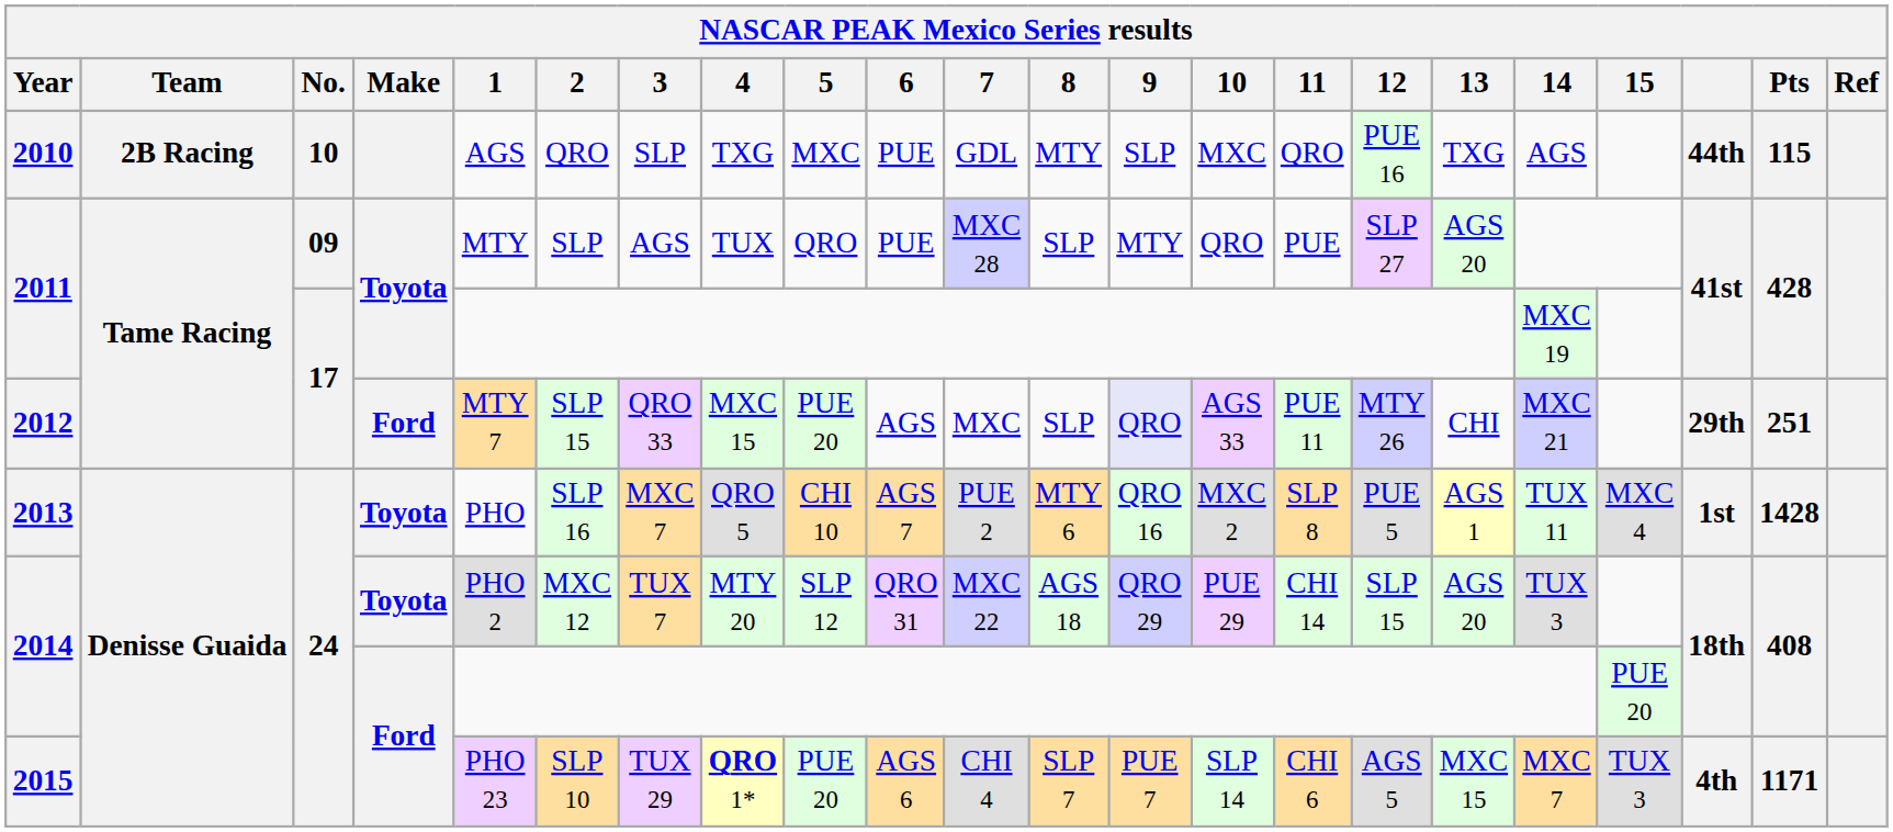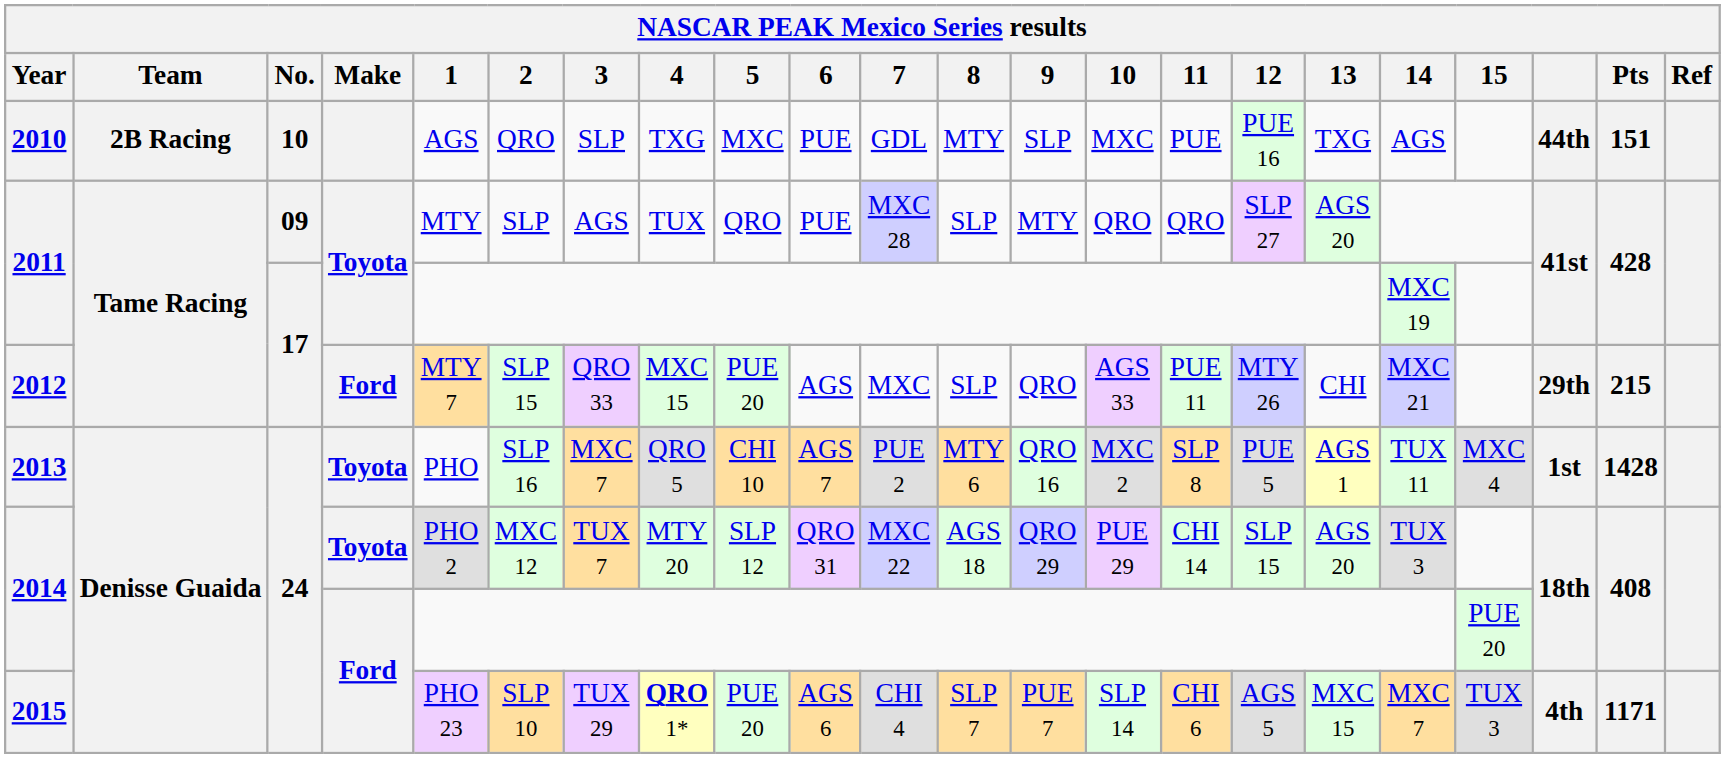 <table class="wikitable" style="text-align:center; font-size:75%">
 <tr>
 <th colspan=24><a href='#'>NASCAR PEAK Mexico Series</a> results</th>
 </tr>
 <tr>
 <th>Year</th>
 <th>Team</th>
 <th>No.</th>
 <th>Make</th>
 <th>1</th>
 <th>2</th>
 <th>3</th>
 <th>4</th>
 <th>5</th>
 <th>6</th>
 <th>7</th>
 <th>8</th>
 <th>9</th>
 <th>10</th>
 <th>11</th>
 <th>12</th>
 <th>13</th>
 <th>14</th>
 <th>15</th>
 <th></th>
 <th>Pts</th>
 <th>Ref</th>
 </tr>
 <tr>
 <th><a href='#'>2010</a></th>
 <th>2B Racing</th>
 <th>10</th>
 <th></th>
 <td><a href='#'>AGS</a></td>
 <td><a href='#'>QRO</a></td>
 <td><a href='#'>SLP</a></td>
 <td><a href='#'>TXG</a></td>
 <td><a href='#'>MXC</a></td>
 <td><a href='#'>PUE</a></td>
 <td><a href='#'>GDL</a></td>
 <td><a href='#'>MTY</a></td>
 <td><a href='#'>SLP</a></td>
 <td><a href='#'>MXC</a></td>
-<td><a href='#'>QRO</a></td>
+<td><a href='#'>PUE</a></td>
 <td style="background:#DFFFDF;"><a href='#'>PUE</a><br><small>16</small></td>
 <td><a href='#'>TXG</a></td>
 <td><a href='#'>AGS</a></td>
 <td></td>
 <th>44th</th>
-<th>115</th>
+<th>151</th>
 <th></th>
 </tr>
 <tr>
 <th rowspan=2><a href='#'>2011</a></th>
 <th rowspan=3>Tame Racing</th>
 <th>09</th>
 <th rowspan=2><a href='#'>Toyota</a></th>
 <td><a href='#'>MTY</a></td>
 <td><a href='#'>SLP</a></td>
 <td><a href='#'>AGS</a></td>
 <td><a href='#'>TUX</a></td>
 <td><a href='#'>QRO</a></td>
 <td><a href='#'>PUE</a></td>
 <td style="background:#CFCFFF;"><a href='#'>MXC</a><br><small>28</small></td>
 <td><a href='#'>SLP</a></td>
 <td><a href='#'>MTY</a></td>
 <td><a href='#'>QRO</a></td>
-<td><a href='#'>PUE</a></td>
+<td><a href='#'>QRO</a></td>
 <td style="background:#EFCFFF;"><a href='#'>SLP</a><br><small>27</small></td>
 <td style="background:#DFFFDF;"><a href='#'>AGS</a><br><small>20</small></td>
 <td colspan=2></td>
 <th rowspan=2>41st</th>
 <th rowspan=2>428</th>
 <th rowspan=2></th>
 </tr>
 <tr>
 <th rowspan=2>17</th>
 <td colspan=13></td>
 <td style="background:#DFFFDF;"><a href='#'>MXC</a><br><small>19</small></td>
 <td></td>
 </tr>
 <tr>
 <th><a href='#'>2012</a></th>
 <th><a href='#'>Ford</a></th>
 <td style="background:#FFDF9F;"><a href='#'>MTY</a><br><small>7</small></td>
 <td style="background:#DFFFDF;"><a href='#'>SLP</a><br><small>15</small></td>
 <td style="background:#EFCFFF;"><a href='#'>QRO</a><br><small>33</small></td>
 <td style="background:#DFFFDF;"><a href='#'>MXC</a><br><small>15</small></td>
 <td style="background:#DFFFDF;"><a href='#'>PUE</a><br><small>20</small></td>
 <td><a href='#'>AGS</a></td>
 <td><a href='#'>MXC</a></td>
 <td><a href='#'>SLP</a></td>
-<td style="background: lavender;"><a href='#'>QRO</a></td>
+<td><a href='#'>QRO</a></td>
 <td style="background:#EFCFFF;"><a href='#'>AGS</a><br><small>33</small></td>
 <td style="background:#DFFFDF;"><a href='#'>PUE</a><br><small>11</small></td>
 <td style="background:#CFCFFF;"><a href='#'>MTY</a><br><small>26</small></td>
 <td><a href='#'>CHI</a></td>
 <td style="background:#CFCFFF;"><a href='#'>MXC</a><br><small>21</small></td>
 <td></td>
 <th>29th</th>
-<th>251</th>
+<th>215</th>
 <th></th>
 </tr>
 <tr>
 <th><a href='#'>2013</a></th>
 <th rowspan=4>Denisse Guaida</th>
 <th rowspan=4>24</th>
 <th><a href='#'>Toyota</a></th>
 <td><a href='#'>PHO</a></td>
 <td style="background:#DFFFDF;"><a href='#'>SLP</a><br><small>16</small></td>
 <td style="background:#FFDF9F;"><a href='#'>MXC</a><br><small>7</small></td>
 <td style="background:#DFDFDF;"><a href='#'>QRO</a><br><small>5</small></td>
 <td style="background:#FFDF9F;"><a href='#'>CHI</a><br><small>10</small></td>
 <td style="background:#FFDF9F;"><a href='#'>AGS</a><br><small>7</small></td>
 <td style="background:#DFDFDF;"><a href='#'>PUE</a><br><small>2</small></td>
 <td style="background:#FFDF9F;"><a href='#'>MTY</a><br><small>6</small></td>
 <td style="background:#DFFFDF;"><a href='#'>QRO</a><br><small>16</small></td>
 <td style="background:#DFDFDF;"><a href='#'>MXC</a><br><small>2</small></td>
 <td style="background:#FFDF9F;"><a href='#'>SLP</a><br><small>8</small></td>
 <td style="background:#DFDFDF;"><a href='#'>PUE</a><br><small>5</small></td>
 <td style="background:#FFFFBF;"><a href='#'>AGS</a><br><small>1</small></td>
 <td style="background:#DFFFDF;"><a href='#'>TUX</a><br><small>11</small></td>
 <td style="background:#DFDFDF;"><a href='#'>MXC</a><br><small>4</small></td>
 <th>1st</th>
 <th>1428</th>
 <th></th>
 </tr>
 <tr>
 <th rowspan=2><a href='#'>2014</a></th>
 <th><a href='#'>Toyota</a></th>
 <td style="background:#DFDFDF;"><a href='#'>PHO</a><br><small>2</small></td>
 <td style="background:#DFFFDF;"><a href='#'>MXC</a><br><small>12</small></td>
 <td style="background:#FFDF9F;"><a href='#'>TUX</a><br><small>7</small></td>
 <td style="background:#DFFFDF;"><a href='#'>MTY</a><br><small>20</small></td>
 <td style="background:#DFFFDF;"><a href='#'>SLP</a><br><small>12</small></td>
 <td style="background:#EFCFFF;"><a href='#'>QRO</a><br><small>31</small></td>
 <td style="background:#CFCFFF;"><a href='#'>MXC</a><br><small>22</small></td>
 <td style="background:#DFFFDF;"><a href='#'>AGS</a><br><small>18</small></td>
 <td style="background:#CFCFFF;"><a href='#'>QRO</a><br><small>29</small></td>
 <td style="background:#EFCFFF;"><a href='#'>PUE</a><br><small>29</small></td>
 <td style="background:#DFFFDF;"><a href='#'>CHI</a><br><small>14</small></td>
 <td style="background:#DFFFDF;"><a href='#'>SLP</a><br><small>15</small></td>
 <td style="background:#DFFFDF;"><a href='#'>AGS</a><br><small>20</small></td>
 <td style="background:#DFDFDF;"><a href='#'>TUX</a><br><small>3</small></td>
 <td></td>
 <th rowspan=2>18th</th>
 <th rowspan=2>408</th>
 <th rowspan=2></th>
 </tr>
 <tr>
 <th rowspan=2><a href='#'>Ford</a></th>
 <td colspan=14></td>
 <td style="background:#DFFFDF;"><a href='#'>PUE</a><br><small>20</small></td>
 </tr>
 <tr>
 <th><a href='#'>2015</a></th>
 <td style="background:#EFCFFF;"><a href='#'>PHO</a><br><small>23</small></td>
 <td style="background:#FFDF9F;"><a href='#'>SLP</a><br><small>10</small></td>
 <td style="background:#EFCFFF;"><a href='#'>TUX</a><br><small>29</small></td>
 <td style="background:#FFFFBF;"><strong><a href='#'>QRO</a></strong><br><small>1*</small></td>
 <td style="background:#DFFFDF;"><a href='#'>PUE</a><br><small>20</small></td>
 <td style="background:#FFDF9F;"><a href='#'>AGS</a><br><small>6</small></td>
 <td style="background:#DFDFDF;"><a href='#'>CHI</a><br><small>4</small></td>
 <td style="background:#FFDF9F;"><a href='#'>SLP</a><br><small>7</small></td>
 <td style="background:#FFDF9F;"><a href='#'>PUE</a><br><small>7</small></td>
 <td style="background:#DFFFDF;"><a href='#'>SLP</a><br><small>14</small></td>
 <td style="background:#FFDF9F;"><a href='#'>CHI</a><br><small>6</small></td>
 <td style="background:#DFDFDF;"><a href='#'>AGS</a><br><small>5</small></td>
 <td style="background:#DFFFDF;"><a href='#'>MXC</a><br><small>15</small></td>
 <td style="background:#FFDF9F;"><a href='#'>MXC</a><br><small>7</small></td>
 <td style="background:#DFDFDF;"><a href='#'>TUX</a><br><small>3</small></td>
 <th>4th</th>
 <th>1171</th>
 <th></th>
 </tr>
 </table>
